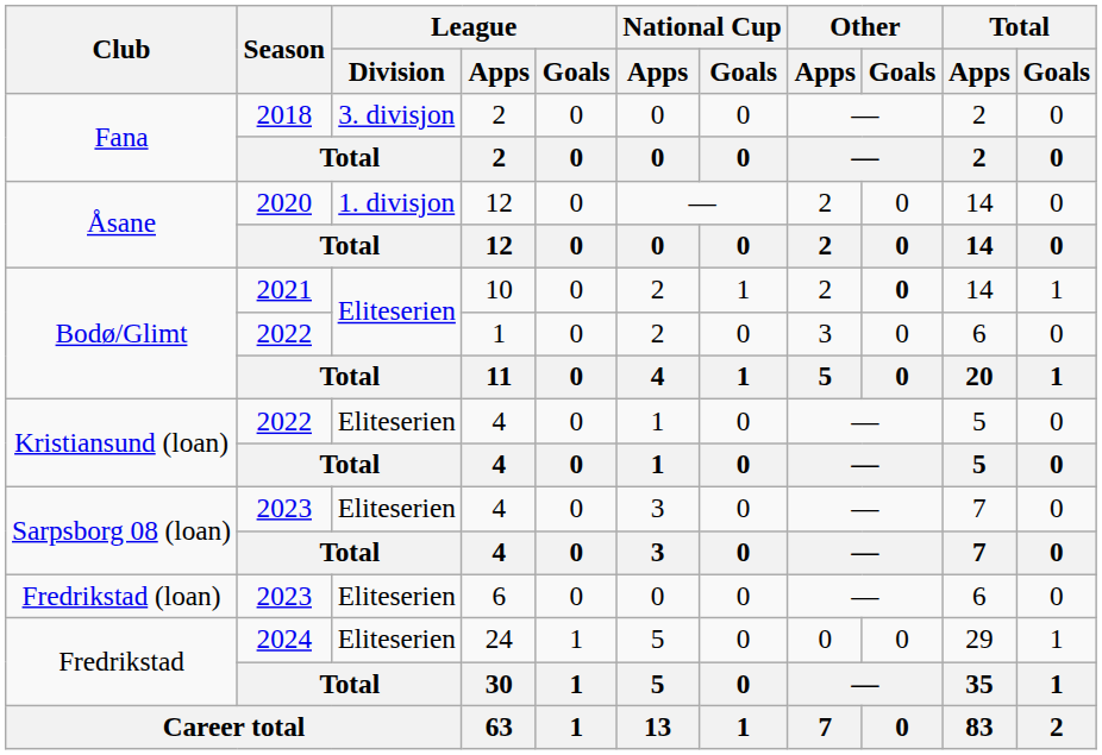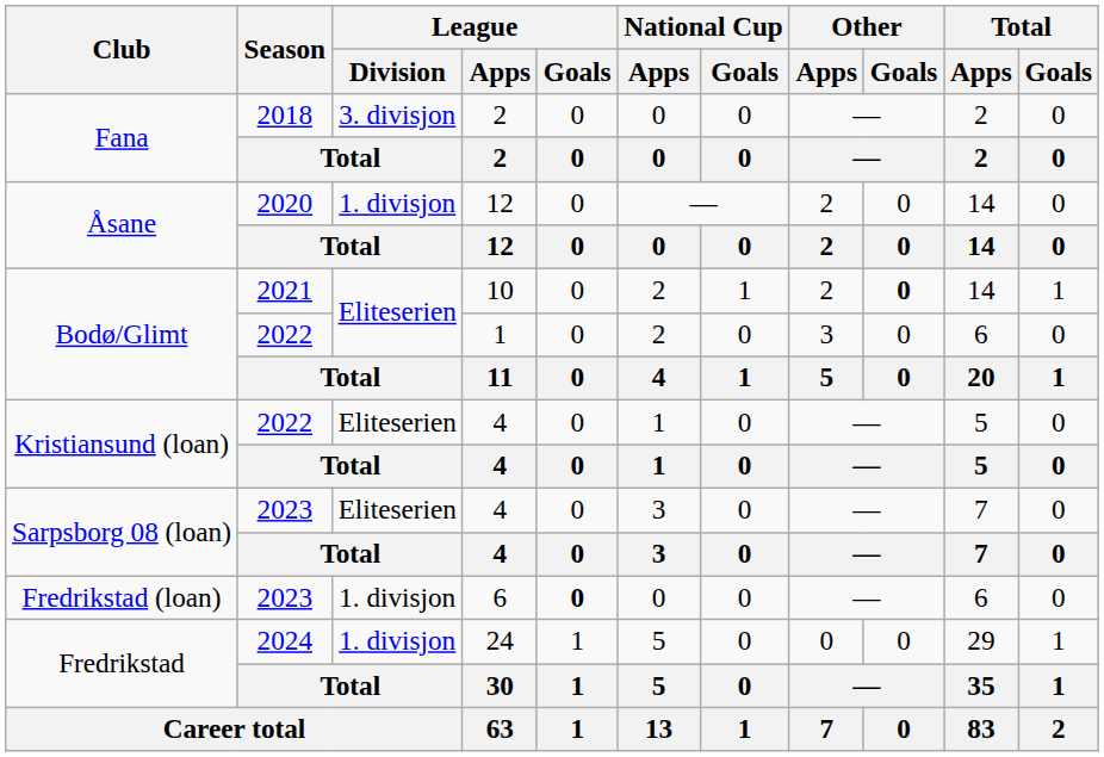 <table class="wikitable" style="text-align:center">
 <tr>
 <th rowspan="2">Club</th>
 <th rowspan="2">Season</th>
 <th colspan="3">League</th>
 <th colspan="2">National Cup</th>
 <th colspan="2">Other</th>
 <th colspan="2">Total</th>
 </tr>
 <tr>
 <th>Division</th>
 <th>Apps</th>
 <th>Goals</th>
 <th>Apps</th>
 <th>Goals</th>
 <th>Apps</th>
 <th>Goals</th>
 <th>Apps</th>
 <th>Goals</th>
 </tr>
 <tr>
 <td rowspan="2"><a href='#'>Fana</a></td>
 <td><a href='#'>2018</a></td>
 <td><a href='#'>3. divisjon</a></td>
 <td>2</td>
 <td>0</td>
 <td>0</td>
 <td>0</td>
 <td colspan="2">—</td>
 <td>2</td>
 <td>0</td>
 </tr>
 <tr>
 <th colspan="2">Total</th>
 <th>2</th>
 <th>0</th>
 <th>0</th>
 <th>0</th>
 <th colspan="2">—</th>
 <th>2</th>
 <th>0</th>
 </tr>
 <tr>
 <td rowspan="2"><a href='#'>Åsane</a></td>
 <td><a href='#'>2020</a></td>
 <td><a href='#'>1. divisjon</a></td>
 <td>12</td>
 <td>0</td>
 <td colspan="2">—</td>
 <td>2</td>
 <td>0</td>
 <td>14</td>
 <td>0</td>
 </tr>
 <tr>
 <th colspan="2">Total</th>
 <th>12</th>
 <th>0</th>
 <th>0</th>
 <th>0</th>
 <th>2</th>
 <th>0</th>
 <th>14</th>
 <th>0</th>
 </tr>
 <tr>
 <td rowspan="3"><a href='#'>Bodø/Glimt</a></td>
 <td><a href='#'>2021</a></td>
 <td rowspan="2"><a href='#'>Eliteserien</a></td>
 <td>10</td>
 <td>0</td>
 <td>2</td>
 <td>1</td>
 <td>2</td>
 <td><strong>0</strong></td>
 <td>14</td>
 <td>1</td>
 </tr>
 <tr>
 <td><a href='#'>2022</a></td>
 <td>1</td>
 <td>0</td>
 <td>2</td>
 <td>0</td>
 <td>3</td>
 <td>0</td>
 <td>6</td>
 <td>0</td>
 </tr>
 <tr>
 <th colspan="2">Total</th>
 <th>11</th>
 <th>0</th>
 <th>4</th>
 <th>1</th>
 <th>5</th>
 <th>0</th>
 <th>20</th>
 <th>1</th>
 </tr>
 <tr>
 <td rowspan="2"><a href='#'>Kristiansund</a> (loan)</td>
 <td><a href='#'>2022</a></td>
 <td>Eliteserien</td>
 <td>4</td>
 <td>0</td>
 <td>1</td>
 <td>0</td>
 <td colspan="2">—</td>
 <td>5</td>
 <td>0</td>
 </tr>
 <tr>
 <th colspan="2">Total</th>
 <th>4</th>
 <th>0</th>
 <th>1</th>
 <th>0</th>
 <th colspan="2">—</th>
 <th>5</th>
 <th>0</th>
 </tr>
 <tr>
 <td rowspan="2"><a href='#'>Sarpsborg 08</a> (loan)</td>
 <td><a href='#'>2023</a></td>
 <td>Eliteserien</td>
 <td>4</td>
 <td>0</td>
 <td>3</td>
 <td>0</td>
 <td colspan="2">—</td>
 <td>7</td>
 <td>0</td>
 </tr>
 <tr>
 <th colspan="2">Total</th>
 <th>4</th>
 <th>0</th>
 <th>3</th>
 <th>0</th>
 <th colspan="2">—</th>
 <th>7</th>
 <th>0</th>
 </tr>
 <tr>
 <td><a href='#'>Fredrikstad</a> (loan)</td>
 <td><a href='#'>2023</a></td>
-<td>Eliteserien</td>
+<td>1. divisjon</td>
 <td>6</td>
-<td>0</td>
+<td><strong>0</strong></td>
 <td>0</td>
 <td>0</td>
 <td colspan="2">—</td>
 <td>6</td>
 <td>0</td>
 </tr>
 <tr>
 <td rowspan="2">Fredrikstad</td>
 <td><a href='#'>2024</a></td>
-<td>Eliteserien</td>
+<td><a href='#'>1. divisjon</a></td>
 <td>24</td>
 <td>1</td>
 <td>5</td>
 <td>0</td>
 <td>0</td>
 <td>0</td>
 <td>29</td>
 <td>1</td>
 </tr>
 <tr>
 <th colspan="2">Total</th>
 <th>30</th>
 <th>1</th>
 <th>5</th>
 <th>0</th>
 <th colspan="2">—</th>
 <th>35</th>
 <th>1</th>
 </tr>
 <tr>
 <th colspan="3">Career total</th>
 <th>63</th>
 <th>1</th>
 <th>13</th>
 <th>1</th>
 <th>7</th>
 <th>0</th>
 <th>83</th>
 <th>2</th>
 </tr>
 </table>
